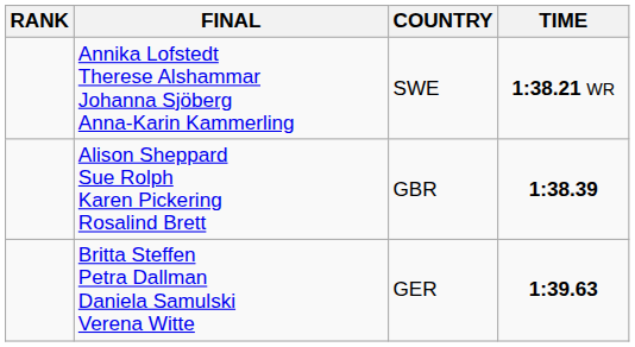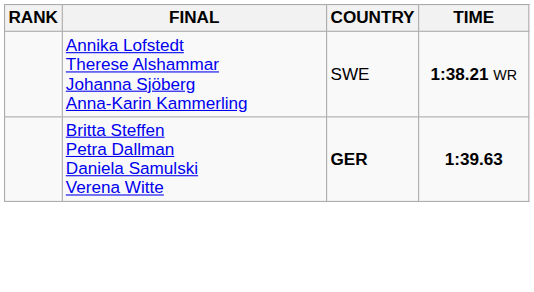 <table class="wikitable">
 <tr>
 <th>RANK</th>
 <th align="left" style="width: 15em">FINAL</th>
 <th>COUNTRY</th>
 <th style="width: 6em">TIME</th>
 </tr>
 <tr>
 <td align="center"></td>
 <td><a href='#'>Annika Lofstedt</a><br><a href='#'>Therese Alshammar</a><br><a href='#'>Johanna Sjöberg</a><br><a href='#'>Anna-Karin Kammerling</a></td>
 <td> SWE</td>
 <td align="center"><strong>1:38.21</strong> <small>WR</small></td>
 </tr>
 <tr>
 <td align="center"></td>
-<td><a href='#'>Alison Sheppard</a><br><a href='#'>Sue Rolph</a><br><a href='#'>Karen Pickering</a><br><a href='#'>Rosalind Brett</a></td>
-<td> GBR</td>
-<td align="center"><strong>1:38.39</strong></td>
-</tr>
-<tr>
-<td align="center"></td>
 <td><a href='#'>Britta Steffen</a><br><a href='#'>Petra Dallman</a><br><a href='#'>Daniela Samulski</a><br><a href='#'>Verena Witte</a></td>
-<td> GER</td>
+<td><strong> GER</strong></td>
 <td align="center"><strong>1:39.63</strong></td>
 </tr>
 </table>
